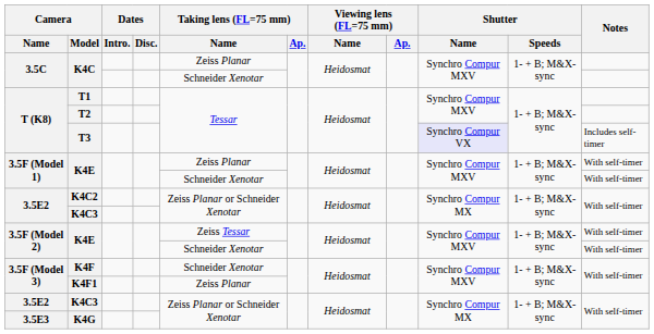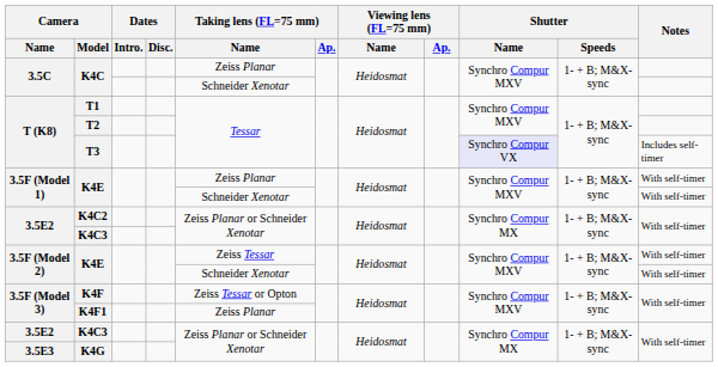 <table class="wikitable sortable" style="font-size:90%;text-align:center;">
 <tr>
 <th colspan=2>Camera</th>
 <th colspan=2>Dates</th>
 <th colspan=2>Taking lens (<a href='#'>FL</a>=75 mm)</th>
 <th colspan=2>Viewing lens (<a href='#'>FL</a>=75 mm)</th>
 <th colspan=2>Shutter</th>
 <th rowspan=2 class="unsortable">Notes</th>
 </tr>
 <tr>
 <th>Name</th>
 <th>Model</th>
 <th>Intro.</th>
 <th>Disc.</th>
 <th>Name</th>
 <th><a href='#'>Ap.</a></th>
 <th>Name</th>
 <th><a href='#'>Ap.</a></th>
 <th>Name</th>
 <th>Speeds</th>
 </tr>
 <tr>
 <th rowspan=2>3.5C</th>
 <th rowspan=2>K4C</th>
 <td></td>
 <td></td>
 <td>Zeiss <em>Planar</em></td>
 <td rowspan=2></td>
 <td rowspan=2><em>Heidosmat</em></td>
 <td rowspan=2></td>
 <td rowspan=2>Synchro <a href='#'>Compur</a> MXV</td>
 <td rowspan=2>1- + B; M&X-sync</td>
 <td style="font-size:90%;text-align:left;"></td>
 </tr>
 <tr>
 <td></td>
 <td></td>
 <td>Schneider <em>Xenotar</em></td>
 <td style="font-size:90%;text-align:left;"></td>
 </tr>
 <tr>
 <th rowspan=3>T (K8)</th>
 <th>T1</th>
 <td></td>
 <td></td>
 <td rowspan=3><em><a href='#'>Tessar</a></em></td>
 <td rowspan=3></td>
 <td rowspan=3><em>Heidosmat</em></td>
 <td rowspan=3></td>
 <td rowspan=2>Synchro <a href='#'>Compur</a> MXV</td>
 <td rowspan=3>1- + B; M&X-sync</td>
 <td style="font-size:90%;text-align:left;"></td>
 </tr>
 <tr>
 <th>T2</th>
 <td></td>
 <td></td>
 <td style="font-size:90%;text-align:left;"></td>
 </tr>
 <tr>
 <th>T3</th>
 <td></td>
 <td></td>
 <td style="background: lavender;">Synchro <a href='#'>Compur</a> VX</td>
 <td style="font-size:90%;text-align:left;">Includes self-timer</td>
 </tr>
 <tr>
 <th rowspan=2>3.5F (Model 1)</th>
 <th rowspan=2>K4E</th>
 <td rowspan=2></td>
 <td rowspan=2></td>
 <td>Zeiss <em>Planar</em></td>
 <td rowspan=2></td>
 <td rowspan=2><em>Heidosmat</em></td>
 <td rowspan=2></td>
 <td rowspan=2>Synchro <a href='#'>Compur</a> MXV</td>
 <td rowspan=2>1- + B; M&X-sync</td>
 <td style="font-size:90%;text-align:left;">With self-timer</td>
 </tr>
 <tr>
 <td>Schneider <em>Xenotar</em></td>
 <td style="font-size:90%;text-align:left;">With self-timer</td>
 </tr>
 <tr>
 <th rowspan=2>3.5E2</th>
 <th>K4C2</th>
 <td></td>
 <td></td>
 <td rowspan=2>Zeiss <em>Planar</em> or Schneider <em>Xenotar</em></td>
 <td rowspan=2></td>
 <td rowspan=2><em>Heidosmat</em></td>
 <td rowspan=2></td>
 <td rowspan=2>Synchro <a href='#'>Compur</a> MX</td>
 <td rowspan=2>1- + B; M&X-sync</td>
 <td style="font-size:90%;text-align:left;" rowspan=2>With self-timer</td>
 </tr>
 <tr>
 <th>K4C3</th>
 <td></td>
 <td></td>
 </tr>
 <tr>
 <th rowspan=2>3.5F (Model 2)</th>
 <th rowspan=2>K4E</th>
 <td rowspan=2></td>
 <td rowspan=2></td>
 <td>Zeiss <em><a href='#'>Tessar</a></em></td>
 <td rowspan=2></td>
 <td rowspan=2><em>Heidosmat</em></td>
 <td rowspan=2></td>
 <td rowspan=2>Synchro <a href='#'>Compur</a> MXV</td>
 <td rowspan=2>1- + B; M&X-sync</td>
 <td style="font-size:90%;text-align:left;">With self-timer</td>
 </tr>
 <tr>
 <td>Schneider <em>Xenotar</em></td>
 <td style="font-size:90%;text-align:left;">With self-timer</td>
 </tr>
 <tr>
 <th rowspan=2>3.5F (Model 3)</th>
 <th>K4F</th>
 <td></td>
 <td></td>
-<td>Schneider <em>Xenotar</em></td>
+<td>Zeiss <em><a href='#'>Tessar</a></em> or Opton</td>
 <td rowspan=2></td>
 <td rowspan=2><em>Heidosmat</em></td>
 <td rowspan=2></td>
 <td rowspan=2>Synchro <a href='#'>Compur</a> MXV</td>
 <td rowspan=2>1- + B; M&X-sync</td>
 <td style="font-size:90%;text-align:left;" rowspan=2>With self-timer</td>
 </tr>
 <tr>
 <th>K4F1</th>
 <td></td>
 <td></td>
 <td>Zeiss <em>Planar</em></td>
 </tr>
 <tr>
 <th>3.5E2</th>
 <th>K4C3</th>
 <td></td>
 <td></td>
 <td rowspan=2>Zeiss <em>Planar</em> or Schneider <em>Xenotar</em></td>
 <td rowspan=2></td>
 <td rowspan=2><em>Heidosmat</em></td>
 <td rowspan=2></td>
 <td rowspan=2>Synchro <a href='#'>Compur</a> MX</td>
 <td rowspan=2>1- + B; M&X-sync</td>
 <td style="font-size:90%;text-align:left;" rowspan=2>With self-timer</td>
 </tr>
 <tr>
 <th>3.5E3</th>
 <th>K4G</th>
 <td></td>
 <td></td>
 </tr>
 </table>
